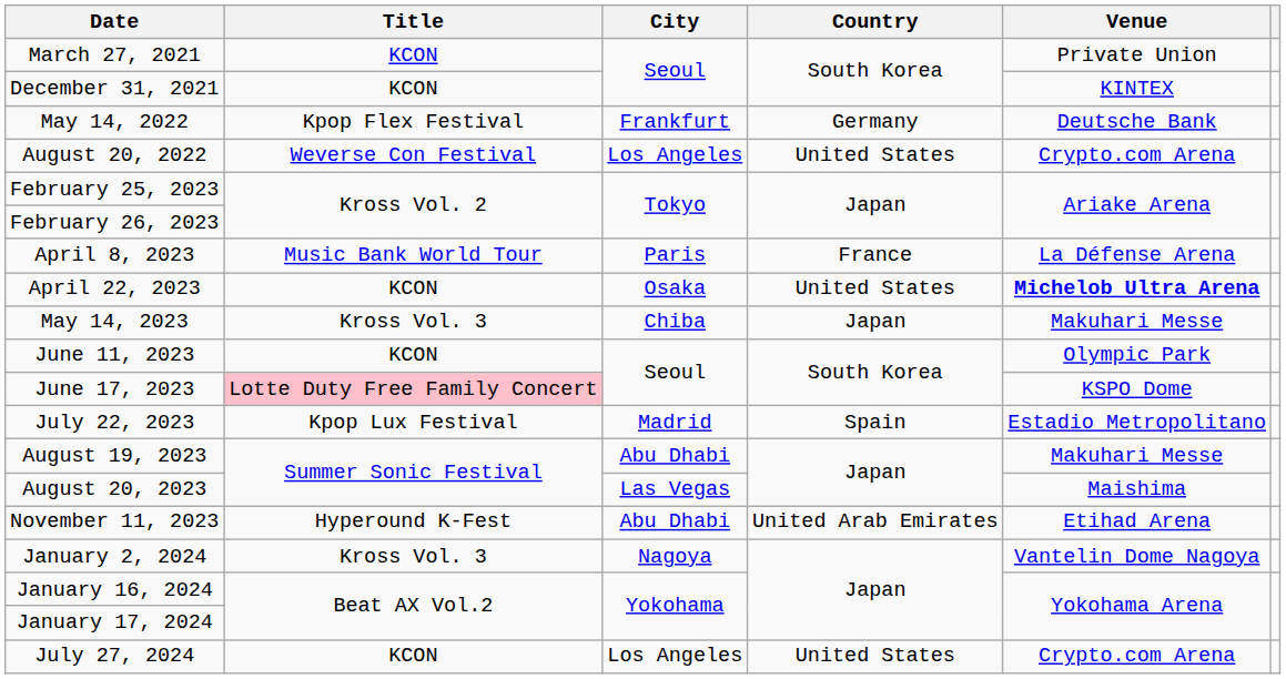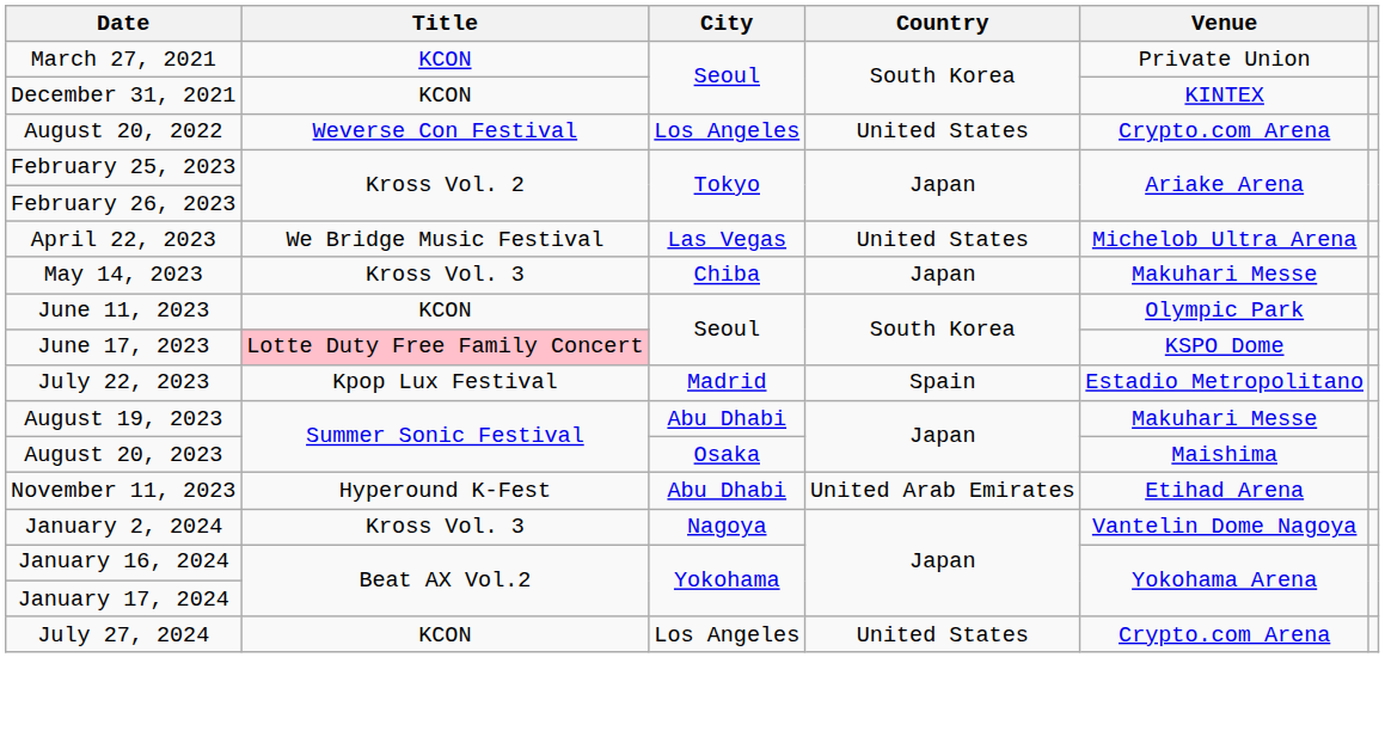 <table class="wikitable plainrowheaders" style="text-align:center;">
 <tr>
 <th>Date</th>
 <th>Title</th>
 <th>City</th>
 <th>Country</th>
 <th>Venue</th>
 <th scope="col" class="unsortable"></th>
 </tr>
 <tr>
 <td>March 27, 2021</td>
 <td><a href='#'>KCON</a></td>
 <td rowspan="2"><a href='#'>Seoul</a></td>
 <td rowspan="2">South Korea</td>
 <td>Private Union</td>
 <td></td>
 </tr>
 <tr>
 <td>December 31, 2021</td>
 <td>KCON</td>
 <td><a href='#'>KINTEX</a></td>
 <td></td>
 </tr>
 <tr>
-<td>May 14, 2022</td>
-<td>Kpop Flex Festival</td>
-<td><a href='#'>Frankfurt</a></td>
-<td>Germany</td>
-<td><a href='#'>Deutsche Bank</a></td>
-<td></td>
-</tr>
-<tr>
 <td>August 20, 2022</td>
 <td><a href='#'>Weverse Con Festival</a></td>
 <td><a href='#'>Los Angeles</a></td>
 <td>United States</td>
 <td><a href='#'>Crypto.com Arena</a></td>
 <td></td>
 </tr>
 <tr>
 <td>February 25, 2023</td>
 <td rowspan="2">Kross Vol. 2</td>
 <td rowspan="2"><a href='#'>Tokyo</a></td>
 <td rowspan="2">Japan</td>
 <td rowspan="2"><a href='#'>Ariake Arena</a></td>
 <td rowspan="2"></td>
 </tr>
 <tr>
 <td>February 26, 2023</td>
 </tr>
 <tr>
-<td>April 8, 2023</td>
-<td><a href='#'>Music Bank World Tour</a></td>
-<td><a href='#'>Paris</a></td>
-<td>France</td>
-<td><a href='#'>La Défense Arena</a></td>
-<td></td>
-</tr>
-<tr>
 <td>April 22, 2023</td>
-<td>KCON</td>
-<td><a href='#'>Osaka</a></td>
+<td>We Bridge Music Festival</td>
+<td><a href='#'>Las Vegas</a></td>
 <td>United States</td>
-<td><strong><a href='#'>Michelob Ultra Arena</a></strong></td>
+<td><a href='#'>Michelob Ultra Arena</a></td>
 <td></td>
 </tr>
 <tr>
 <td>May 14, 2023</td>
 <td>Kross Vol. 3</td>
 <td><a href='#'>Chiba</a></td>
 <td>Japan</td>
 <td><a href='#'>Makuhari Messe</a></td>
 <td></td>
 </tr>
 <tr>
 <td>June 11, 2023</td>
 <td>KCON</td>
 <td rowspan="2">Seoul</td>
 <td rowspan="2">South Korea</td>
 <td><a href='#'>Olympic Park</a></td>
 <td></td>
 </tr>
 <tr>
 <td>June 17, 2023</td>
 <td style="background: pink;">Lotte Duty Free Family Concert</td>
 <td><a href='#'>KSPO Dome</a></td>
 <td></td>
 </tr>
 <tr>
 <td>July 22, 2023</td>
 <td>Kpop Lux Festival</td>
 <td><a href='#'>Madrid</a></td>
 <td>Spain</td>
 <td><a href='#'>Estadio Metropolitano</a></td>
 <td></td>
 </tr>
 <tr>
 <td>August 19, 2023</td>
 <td rowspan="2"><a href='#'>Summer Sonic Festival</a></td>
 <td><a href='#'>Abu Dhabi</a></td>
 <td rowspan="2">Japan</td>
 <td><a href='#'>Makuhari Messe</a></td>
 <td rowspan="2"></td>
 </tr>
 <tr>
 <td>August 20, 2023</td>
-<td><a href='#'>Las Vegas</a></td>
+<td><a href='#'>Osaka</a></td>
 <td><a href='#'>Maishima</a></td>
 </tr>
 <tr>
 <td>November 11, 2023</td>
 <td>Hyperound K-Fest</td>
 <td><a href='#'>Abu Dhabi</a></td>
 <td>United Arab Emirates</td>
 <td><a href='#'>Etihad Arena</a></td>
 <td></td>
 </tr>
 <tr>
 <td>January 2, 2024</td>
 <td>Kross Vol. 3</td>
 <td><a href='#'>Nagoya</a></td>
 <td rowspan="3">Japan</td>
 <td><a href='#'>Vantelin Dome Nagoya</a></td>
 <td></td>
 </tr>
 <tr>
 <td>January 16, 2024</td>
 <td rowspan="2">Beat AX Vol.2</td>
 <td rowspan="2"><a href='#'>Yokohama</a></td>
 <td rowspan="2"><a href='#'>Yokohama Arena</a></td>
 <td rowspan="2"></td>
 </tr>
 <tr>
 <td>January 17, 2024</td>
 </tr>
 <tr>
 <td>July 27, 2024</td>
 <td>KCON</td>
 <td>Los Angeles</td>
 <td>United States</td>
 <td><a href='#'>Crypto.com Arena</a></td>
 <td></td>
 </tr>
 </table>
